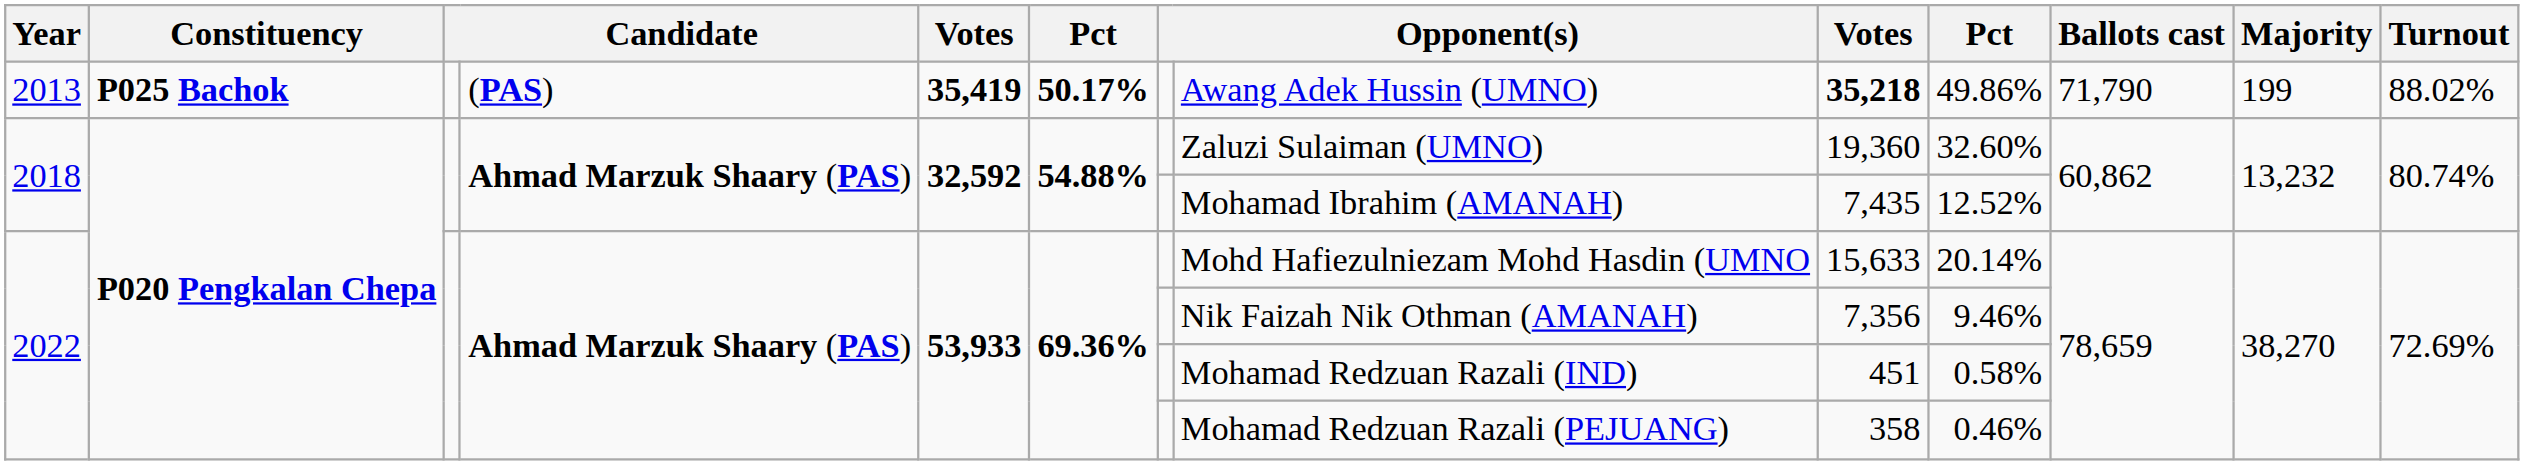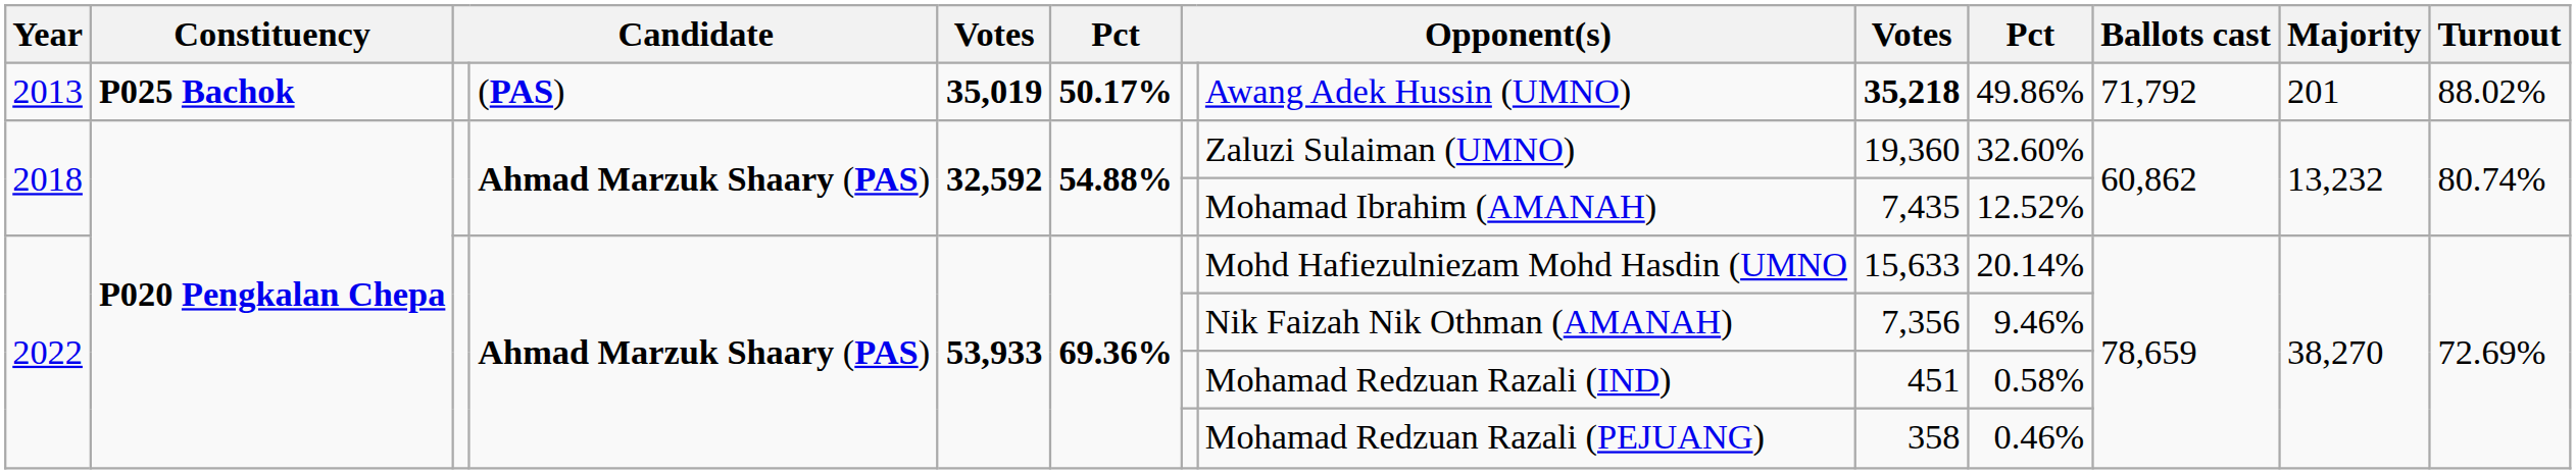 <table class="wikitable" style="margin:0.5em ; font-size:95%">
 <tr>
 <th>Year</th>
 <th>Constituency</th>
 <th colspan=2>Candidate</th>
 <th>Votes</th>
 <th>Pct</th>
 <th colspan=2>Opponent(s)</th>
 <th>Votes</th>
 <th>Pct</th>
 <th>Ballots cast</th>
 <th>Majority</th>
 <th>Turnout</th>
 </tr>
 <tr>
 <td><a href='#'>2013</a></td>
 <td><strong>P025 <a href='#'>Bachok</a></strong></td>
 <td></td>
 <td> (<a href='#'><strong>PAS</strong></a>)</td>
-<td align="right"><strong>35,419</strong></td>
+<td align="right"><strong>35,019</strong></td>
 <td><strong>50.17%</strong></td>
 <td></td>
 <td><a href='#'>Awang Adek Hussin</a> (<a href='#'>UMNO</a>)</td>
 <td align="right"><strong>35,218</strong></td>
 <td>49.86%</td>
-<td>71,790</td>
-<td>199</td>
+<td>71,792</td>
+<td>201</td>
 <td>88.02%</td>
 </tr>
 <tr>
 <td rowspan=2><a href='#'>2018</a></td>
 <td rowspan=6><strong>P020 <a href='#'>Pengkalan Chepa</a></strong></td>
 <td rowspan=2 ></td>
 <td rowspan=2><strong>Ahmad Marzuk Shaary</strong> (<a href='#'><strong>PAS</strong></a>)</td>
 <td rowspan=2 align="right"><strong>32,592</strong></td>
 <td rowspan=2><strong>54.88%</strong></td>
 <td></td>
 <td>Zaluzi Sulaiman (<a href='#'>UMNO</a>)</td>
 <td align="right">19,360</td>
 <td>32.60%</td>
 <td rowspan=2>60,862</td>
 <td rowspan=2>13,232</td>
 <td rowspan=2>80.74%</td>
 </tr>
 <tr>
 <td></td>
 <td>Mohamad Ibrahim (<a href='#'>AMANAH</a>)</td>
 <td align="right">7,435</td>
 <td>12.52%</td>
 </tr>
 <tr>
 <td rowspan=4><a href='#'>2022</a></td>
 <td rowspan=4 ></td>
 <td rowspan=4><strong>Ahmad Marzuk Shaary</strong> (<a href='#'><strong>PAS</strong></a>)</td>
 <td rowspan=4 align="right"><strong>53,933</strong></td>
 <td rowspan=4><strong>69.36%</strong></td>
 <td></td>
 <td>Mohd Hafiezulniezam Mohd Hasdin (<a href='#'>UMNO</a></td>
 <td align="right">15,633</td>
 <td>20.14%</td>
 <td rowspan=4>78,659</td>
 <td rowspan=4>38,270</td>
 <td rowspan=4>72.69%</td>
 </tr>
 <tr>
 <td></td>
 <td>Nik Faizah Nik Othman (<a href='#'>AMANAH</a>)</td>
 <td align="right">7,356</td>
 <td align=right>9.46%</td>
 </tr>
 <tr>
 <td></td>
 <td>Mohamad Redzuan Razali (<a href='#'>IND</a>)</td>
 <td align="right">451</td>
 <td align=right>0.58%</td>
 </tr>
 <tr>
 <td bgcolor=></td>
 <td>Mohamad Redzuan Razali (<a href='#'>PEJUANG</a>)</td>
 <td align="right">358</td>
 <td align=right>0.46%</td>
 </tr>
 </table>
